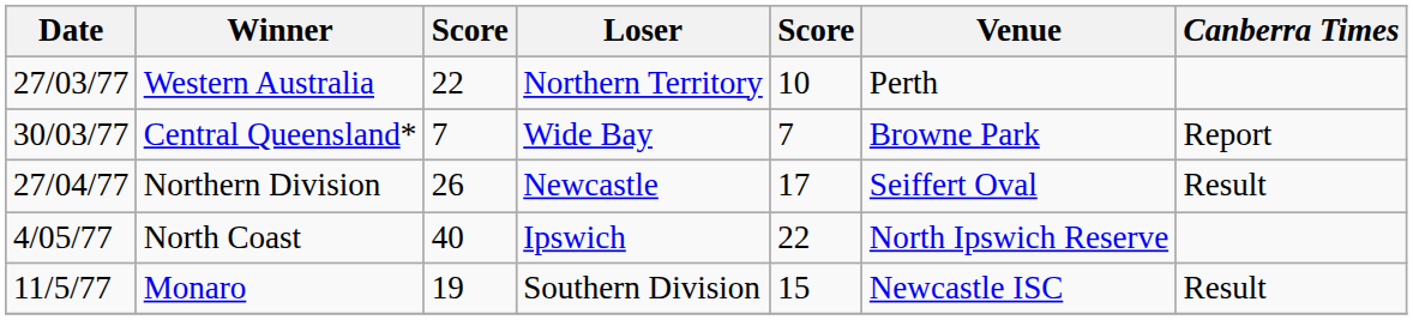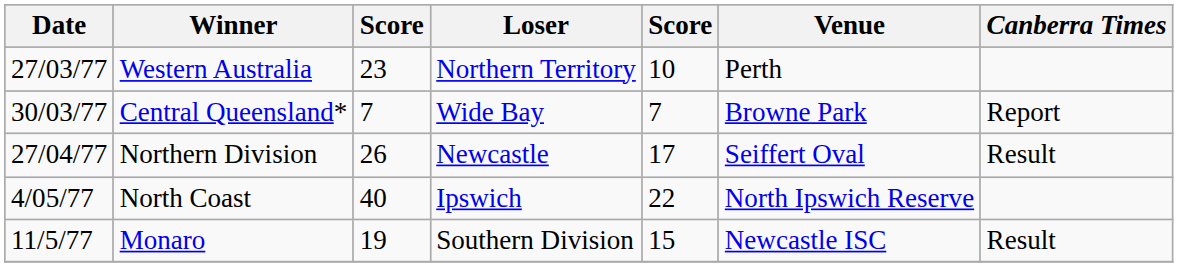 <table class="wikitable">
 <tr>
 <th>Date</th>
 <th>Winner</th>
 <th>Score</th>
 <th>Loser</th>
 <th>Score</th>
 <th>Venue</th>
 <th><em>Canberra Times</em></th>
 </tr>
 <tr>
 <td>27/03/77</td>
 <td><a href='#'>Western Australia</a></td>
-<td>22</td>
+<td>23</td>
 <td><a href='#'>Northern Territory</a></td>
 <td>10</td>
 <td>Perth</td>
 <td></td>
 </tr>
 <tr>
 <td>30/03/77</td>
 <td><a href='#'>Central Queensland</a>*</td>
 <td>7</td>
 <td><a href='#'>Wide Bay</a></td>
 <td>7</td>
 <td><a href='#'>Browne Park</a></td>
 <td>Report</td>
 </tr>
 <tr>
 <td>27/04/77</td>
 <td>Northern Division</td>
 <td>26</td>
 <td><a href='#'>Newcastle</a></td>
 <td>17</td>
 <td><a href='#'>Seiffert Oval</a></td>
 <td>Result</td>
 </tr>
 <tr>
 <td>4/05/77</td>
 <td>North Coast</td>
 <td>40</td>
 <td><a href='#'>Ipswich</a></td>
 <td>22</td>
 <td><a href='#'>North Ipswich Reserve</a></td>
 <td></td>
 </tr>
 <tr>
 <td>11/5/77</td>
 <td><a href='#'>Monaro</a></td>
 <td>19</td>
 <td>Southern Division</td>
 <td>15</td>
 <td><a href='#'>Newcastle ISC</a></td>
 <td>Result</td>
 </tr>
 <tr>
 </tr>
 </table>
